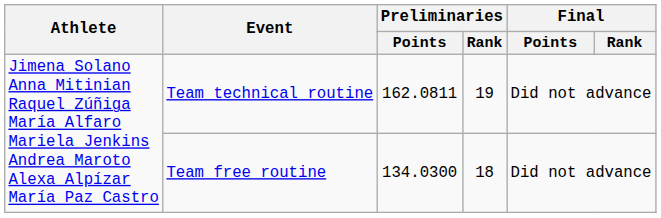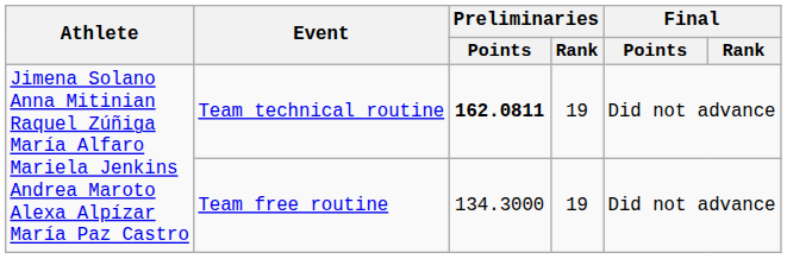 <table class="wikitable" style="text-align:center; font-size:90%; ">
 <tr>
 <th rowspan="2">Athlete</th>
 <th rowspan="2">Event</th>
 <th colspan="2">Preliminaries</th>
 <th colspan="2">Final</th>
 </tr>
 <tr style="font-size:95%">
 <th>Points</th>
 <th>Rank</th>
 <th>Points</th>
 <th>Rank</th>
 </tr>
 <tr>
 <td align=left rowspan=2><a href='#'>Jimena Solano</a><br> <a href='#'>Anna Mitinian</a><br> <a href='#'>Raquel Zúñiga</a><br> <a href='#'>María Alfaro</a><br> <a href='#'>Mariela Jenkins</a><br> <a href='#'>Andrea Maroto</a><br> <a href='#'>Alexa Alpízar</a><br> <a href='#'>María Paz Castro</a></td>
 <td align=left><a href='#'>Team technical routine</a></td>
-<td>162.0811</td>
+<td><strong>162.0811</strong></td>
 <td>19</td>
 <td colspan=2>Did not advance</td>
 </tr>
 <tr>
 <td align=left><a href='#'>Team free routine</a></td>
-<td>134.0300</td>
-<td>18</td>
+<td>134.3000</td>
+<td>19</td>
 <td colspan=2>Did not advance</td>
 </tr>
 </table>
